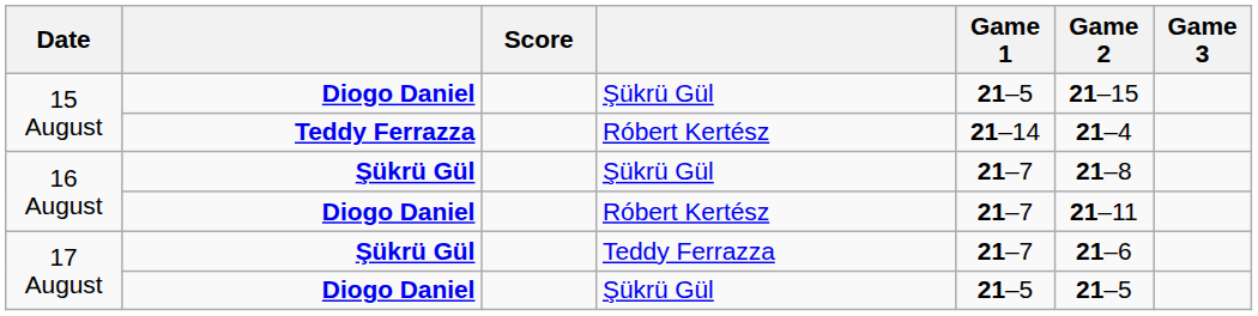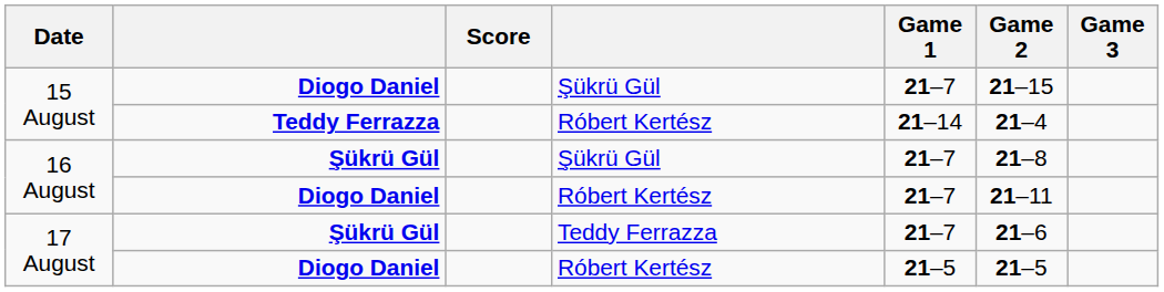 <table class="wikitable" style="text-align: center; font-size:90% ">
 <tr>
 <th width="60">Date</th>
 <th align="right" width="200"></th>
 <th width="60">Score</th>
 <th align="left" width="200"></th>
 <th width="50">Game 1</th>
 <th width="50">Game 2</th>
 <th width="50">Game 3</th>
 </tr>
 <tr>
 <td rowspan="2">15 August</td>
 <td align="right"><strong><a href='#'>Diogo Daniel</a> </strong></td>
 <td align="center"></td>
 <td align="left"> <a href='#'>Şükrü Gül</a></td>
-<td><strong>21</strong>–5</td>
+<td><strong>21</strong>–7</td>
 <td><strong>21</strong>–15</td>
 <td></td>
 </tr>
 <tr>
 <td align="right"><strong><a href='#'>Teddy Ferrazza</a> </strong></td>
 <td align="center"></td>
 <td align="left"> <a href='#'>Róbert Kertész</a></td>
 <td><strong>21</strong>–14</td>
 <td><strong>21</strong>–4</td>
 <td></td>
 </tr>
 <tr>
 <td rowspan="2">16 August</td>
 <td align="right"><strong><a href='#'>Şükrü Gül</a> </strong></td>
 <td align="center"></td>
 <td align="left"> <a href='#'>Şükrü Gül</a></td>
 <td><strong>21</strong>–7</td>
 <td><strong>21</strong>–8</td>
 <td></td>
 </tr>
 <tr>
 <td align="right"><strong><a href='#'>Diogo Daniel</a> </strong></td>
 <td align="center"></td>
 <td align="left"> <a href='#'>Róbert Kertész</a></td>
 <td><strong>21</strong>–7</td>
 <td><strong>21</strong>–11</td>
 <td></td>
 </tr>
 <tr>
 <td rowspan="2">17 August</td>
 <td align="right"><strong><a href='#'>Şükrü Gül</a> </strong></td>
 <td align="center"></td>
 <td align="left"> <a href='#'>Teddy Ferrazza</a></td>
 <td><strong>21</strong>–7</td>
 <td><strong>21</strong>–6</td>
 <td></td>
 </tr>
 <tr>
 <td align="right"><strong><a href='#'>Diogo Daniel</a> </strong></td>
 <td align="center"></td>
-<td align="left"> <a href='#'>Şükrü Gül</a></td>
+<td align="left"> <a href='#'>Róbert Kertész</a></td>
 <td><strong>21</strong>–5</td>
 <td><strong>21</strong>–5</td>
 <td></td>
 </tr>
 </table>
